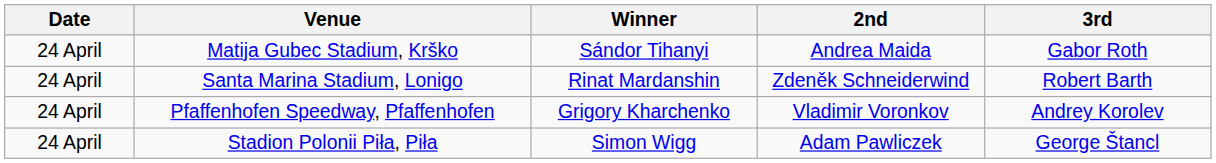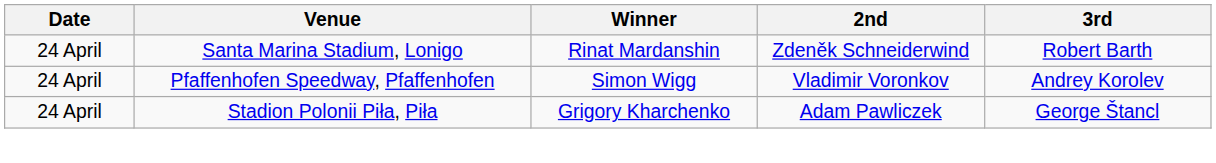 <table class="wikitable" style="text-align:center">
 <tr>
 <th width=100>Date</th>
 <th width=320>Venue</th>
 <th width=180>Winner</th>
 <th width=180>2nd</th>
 <th width=180>3rd</th>
-</tr>
-<tr>
-<td align=center>24 April</td>
-<td> <a href='#'>Matija Gubec Stadium</a>, <a href='#'>Krško</a></td>
-<td> <a href='#'>Sándor Tihanyi</a></td>
-<td> <a href='#'>Andrea Maida</a></td>
-<td> <a href='#'>Gabor Roth</a></td>
 </tr>
 <tr>
 <td align=center>24 April</td>
 <td> <a href='#'>Santa Marina Stadium</a>, <a href='#'>Lonigo</a></td>
 <td> <a href='#'>Rinat Mardanshin</a></td>
 <td> <a href='#'>Zdeněk Schneiderwind</a></td>
 <td> <a href='#'>Robert Barth</a></td>
 </tr>
 <tr>
 <td align=center>24 April</td>
 <td> <a href='#'>Pfaffenhofen Speedway</a>, <a href='#'>Pfaffenhofen</a></td>
-<td> <a href='#'>Grigory Kharchenko</a></td>
+<td> <a href='#'>Simon Wigg</a></td>
 <td> <a href='#'>Vladimir Voronkov</a></td>
 <td> <a href='#'>Andrey Korolev</a></td>
 </tr>
 <tr>
 <td align=center>24 April</td>
 <td> <a href='#'>Stadion Polonii Piła</a>, <a href='#'>Piła</a></td>
-<td> <a href='#'>Simon Wigg</a></td>
+<td> <a href='#'>Grigory Kharchenko</a></td>
 <td> <a href='#'>Adam Pawliczek</a></td>
 <td> <a href='#'>George Štancl</a></td>
 </tr>
 </table>
